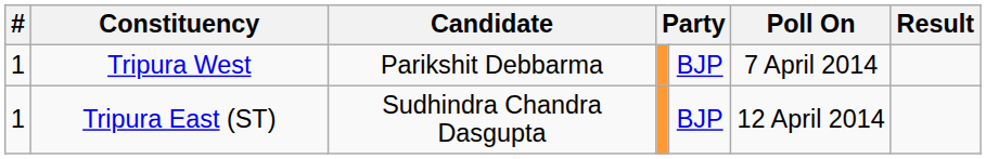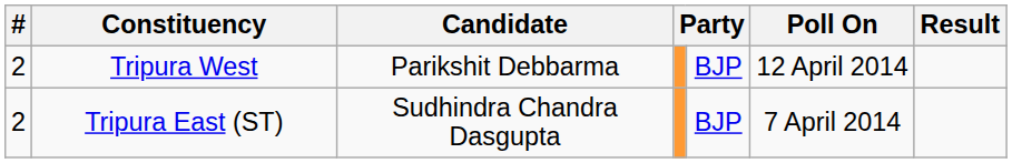 <table class="wikitable sortable" style="text-align:center;">
 <tr>
 <th>#</th>
 <th style="width:180px;">Constituency</th>
 <th style="width:200px;">Candidate</th>
 <th colspan="2">Party</th>
 <th>Poll On</th>
 <th>Result</th>
 </tr>
 <tr>
-<td style="text-align:center;">1</td>
+<td style="text-align:center;">2</td>
 <td><a href='#'>Tripura West</a></td>
 <td>Parikshit Debbarma</td>
+<td bgcolor=#FF9933></td>
+<td><a href='#'>BJP</a></td>
+<td>12 April 2014</td>
+<td></td>
+</tr>
+<tr>
+<td style="text-align:center;">2</td>
+<td><a href='#'>Tripura East</a> (ST)</td>
+<td>Sudhindra Chandra Dasgupta</td>
 <td bgcolor=#FF9933></td>
 <td><a href='#'>BJP</a></td>
 <td>7 April 2014</td>
 <td></td>
 </tr>
-<tr>
-<td style="text-align:center;">1</td>
-<td><a href='#'>Tripura East</a> (ST)</td>
-<td>Sudhindra Chandra Dasgupta</td>
-<td bgcolor=#FF9933></td>
-<td><a href='#'>BJP</a></td>
-<td>12 April 2014</td>
-<td></td>
-</tr>
 </table>
